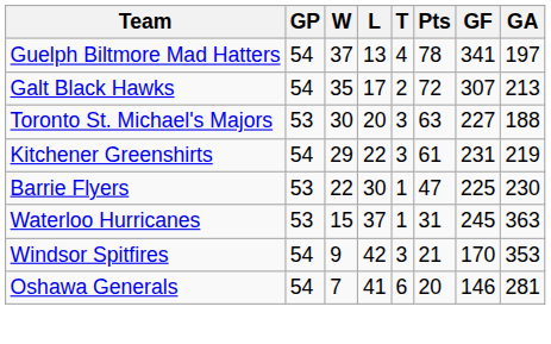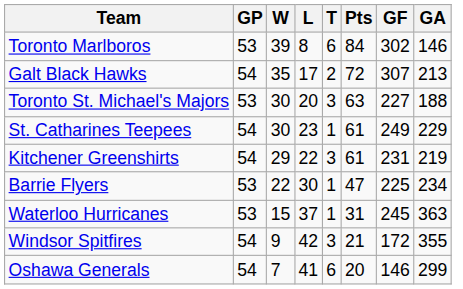 <table class="wikitable">
 <tr>
 <th>Team</th>
 <th>GP</th>
 <th>W</th>
 <th>L</th>
 <th>T</th>
 <th>Pts</th>
 <th>GF</th>
 <th>GA</th>
 </tr>
 <tr>
-<td><a href='#'>Guelph Biltmore Mad Hatters</a></td>
-<td>54</td>
-<td>37</td>
-<td>13</td>
-<td>4</td>
-<td>78</td>
-<td>341</td>
-<td>197</td>
+<td><a href='#'>Toronto Marlboros</a></td>
+<td>53</td>
+<td>39</td>
+<td>8</td>
+<td>6</td>
+<td>84</td>
+<td>302</td>
+<td>146</td>
 </tr>
 <tr>
 <td><a href='#'>Galt Black Hawks</a></td>
 <td>54</td>
 <td>35</td>
 <td>17</td>
 <td>2</td>
 <td>72</td>
 <td>307</td>
 <td>213</td>
 </tr>
 <tr>
 <td><a href='#'>Toronto St. Michael's Majors</a></td>
 <td>53</td>
 <td>30</td>
 <td>20</td>
 <td>3</td>
 <td>63</td>
 <td>227</td>
 <td>188</td>
 </tr>
 <tr>
+<td><a href='#'>St. Catharines Teepees</a></td>
+<td>54</td>
+<td>30</td>
+<td>23</td>
+<td>1</td>
+<td>61</td>
+<td>249</td>
+<td>229</td>
+</tr>
+<tr>
 <td><a href='#'>Kitchener Greenshirts</a></td>
 <td>54</td>
 <td>29</td>
 <td>22</td>
 <td>3</td>
 <td>61</td>
 <td>231</td>
 <td>219</td>
 </tr>
 <tr>
 <td><a href='#'>Barrie Flyers</a></td>
 <td>53</td>
 <td>22</td>
 <td>30</td>
 <td>1</td>
 <td>47</td>
 <td>225</td>
-<td>230</td>
+<td>234</td>
 </tr>
 <tr>
 <td><a href='#'>Waterloo Hurricanes</a></td>
 <td>53</td>
 <td>15</td>
 <td>37</td>
 <td>1</td>
 <td>31</td>
 <td>245</td>
 <td>363</td>
 </tr>
 <tr>
 <td><a href='#'>Windsor Spitfires</a></td>
 <td>54</td>
 <td>9</td>
 <td>42</td>
 <td>3</td>
 <td>21</td>
-<td>170</td>
-<td>353</td>
+<td>172</td>
+<td>355</td>
 </tr>
 <tr>
 <td><a href='#'>Oshawa Generals</a></td>
 <td>54</td>
 <td>7</td>
 <td>41</td>
 <td>6</td>
 <td>20</td>
 <td>146</td>
-<td>281</td>
+<td>299</td>
 </tr>
 </table>
